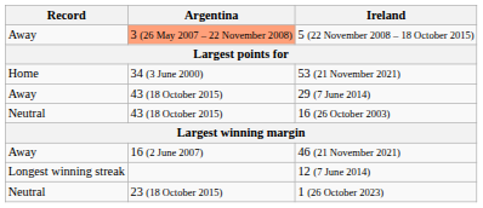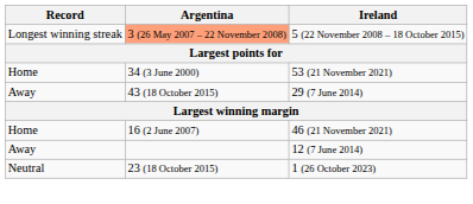 <table class="wikitable">
 <tr>
 <th>Record</th>
 <th>Argentina</th>
 <th>Ireland</th>
 </tr>
 <tr>
-<td>Away</td>
+<td>Longest winning streak</td>
 <td style="background: lightsalmon;">3 <small>(26 May 2007 – 22 November 2008)</small></td>
 <td>5 <small>(22 November 2008 – 18 October 2015)</small></td>
 </tr>
 <tr>
 <th colspan=3 style="text-align:center">Largest points for</th>
 </tr>
 <tr>
 <td>Home</td>
 <td>34 <small>(3 June 2000)</small></td>
 <td>53 <small>(21 November 2021)</small></td>
 </tr>
 <tr>
 <td>Away</td>
 <td>43 <small>(18 October 2015)</small></td>
 <td>29 <small>(7 June 2014)</small></td>
 </tr>
 <tr>
-<td>Neutral</td>
-<td>43 <small>(18 October 2015)</small></td>
-<td>16 <small>(26 October 2003)</small></td>
-</tr>
-<tr>
 <th colspan=3 style="text-align:center">Largest winning margin</th>
 </tr>
 <tr>
-<td>Away</td>
+<td>Home</td>
 <td>16 <small>(2 June 2007)</small></td>
 <td>46 <small>(21 November 2021)</small></td>
 </tr>
 <tr>
-<td>Longest winning streak</td>
+<td>Away</td>
 <td></td>
 <td>12 <small>(7 June 2014)</small></td>
 </tr>
 <tr>
 <td>Neutral</td>
 <td>23 <small>(18 October 2015)</small></td>
 <td>1 <small>(26 October 2023)</small></td>
 </tr>
 </table>
